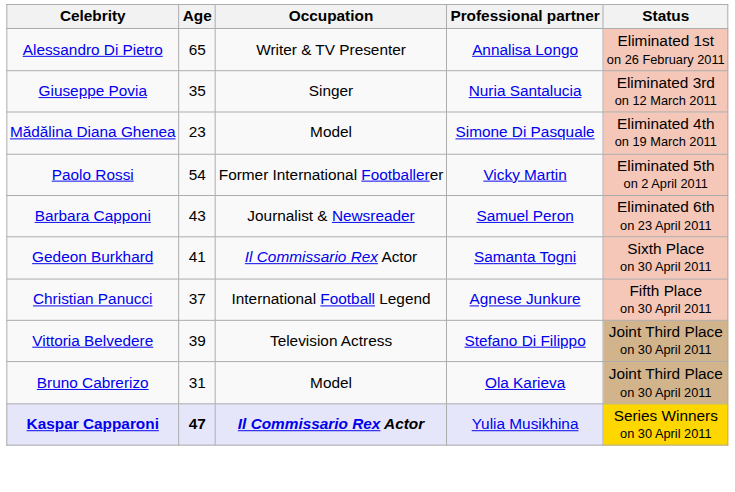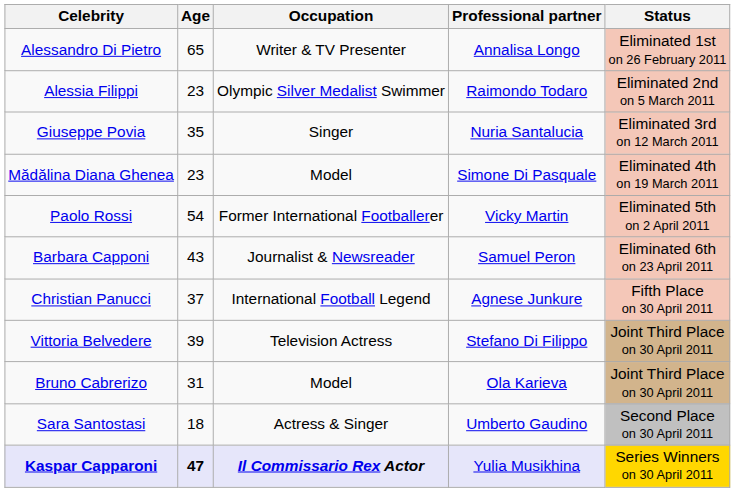 <table class="wikitable" style="margin:auto; text-align:center;">
 <tr>
 <th>Celebrity</th>
 <th>Age</th>
 <th>Occupation</th>
 <th>Professional partner</th>
 <th>Status</th>
 </tr>
 <tr>
 <td><a href='#'>Alessandro Di Pietro</a></td>
 <td>65</td>
 <td>Writer & TV Presenter</td>
 <td><a href='#'>Annalisa Longo</a></td>
 <td bgcolor="#f4c7b8">Eliminated 1st<br><small>on 26 February 2011</small></td>
+</tr>
+<tr>
+<td><a href='#'>Alessia Filippi</a></td>
+<td>23</td>
+<td>Olympic <a href='#'>Silver Medalist</a> Swimmer</td>
+<td><a href='#'>Raimondo Todaro</a></td>
+<td bgcolor="#f4c7b8">Eliminated 2nd<br><small>on 5 March 2011</small></td>
 </tr>
 <tr>
 <td><a href='#'>Giuseppe Povia</a></td>
 <td>35</td>
 <td>Singer</td>
 <td><a href='#'>Nuria Santalucia</a></td>
 <td bgcolor="#f4c7b8">Eliminated 3rd<br><small>on 12 March 2011</small></td>
 </tr>
 <tr>
 <td><a href='#'>Mădălina Diana Ghenea</a></td>
 <td>23</td>
 <td>Model</td>
 <td><a href='#'>Simone Di Pasquale</a></td>
 <td bgcolor="#f4c7b8">Eliminated 4th<br><small>on 19 March 2011</small></td>
 </tr>
 <tr>
 <td><a href='#'>Paolo Rossi</a></td>
 <td>54</td>
 <td>Former International <a href='#'>Footballer</a>er</td>
 <td><a href='#'>Vicky Martin</a></td>
 <td bgcolor="#f4c7b8">Eliminated 5th<br><small>on 2 April 2011</small></td>
 </tr>
 <tr>
 <td><a href='#'>Barbara Capponi</a></td>
 <td>43</td>
 <td>Journalist & <a href='#'>Newsreader</a></td>
 <td><a href='#'>Samuel Peron</a></td>
 <td bgcolor="#f4c7b8">Eliminated 6th<br><small>on 23 April 2011</small></td>
 </tr>
 <tr>
-<td><a href='#'>Gedeon Burkhard</a></td>
-<td>41</td>
-<td><em><a href='#'>Il Commissario Rex</a></em> Actor</td>
-<td><a href='#'>Samanta Togni</a></td>
-<td bgcolor="#f4c7b8">Sixth Place<br><small>on 30 April 2011</small></td>
-</tr>
-<tr>
 <td><a href='#'>Christian Panucci</a></td>
 <td>37</td>
 <td>International <a href='#'>Football</a> Legend</td>
 <td><a href='#'>Agnese Junkure</a></td>
 <td bgcolor="#f4c7b8">Fifth Place<br><small>on 30 April 2011</small></td>
 </tr>
 <tr>
 <td><a href='#'>Vittoria Belvedere</a></td>
 <td>39</td>
 <td>Television Actress</td>
 <td><a href='#'>Stefano Di Filippo</a></td>
 <td bgcolor="tan">Joint Third Place<br><small>on 30 April 2011</small></td>
 </tr>
 <tr>
 <td><a href='#'>Bruno Cabrerizo</a></td>
 <td>31</td>
 <td>Model</td>
 <td><a href='#'>Ola Karieva</a></td>
 <td bgcolor="tan">Joint Third Place<br><small>on 30 April 2011</small></td>
 </tr>
 <tr>
+<td><a href='#'>Sara Santostasi</a></td>
+<td>18</td>
+<td>Actress & Singer</td>
+<td><a href='#'>Umberto Gaudino</a></td>
+<td bgcolor="silver">Second Place<br><small>on 30 April 2011</small></td>
+</tr>
+<tr>
 <td bgcolor="lavender"><strong><a href='#'>Kaspar Capparoni</a></strong></td>
 <td bgcolor="lavender"><strong>47</strong></td>
 <td bgcolor="lavender"><strong><em><a href='#'>Il Commissario Rex</a><em> Actor<strong></td>
 <td bgcolor="lavender"></strong><a href='#'>Yulia Musikhina</a><strong></td>
 <td bgcolor="gold"></strong>Series Winners<br><small>on 30 April 2011</small><strong></td>
 </tr>
 </table>
